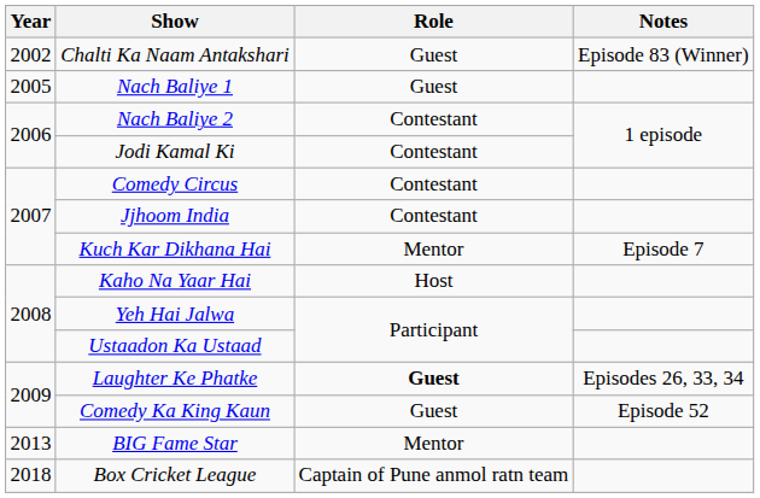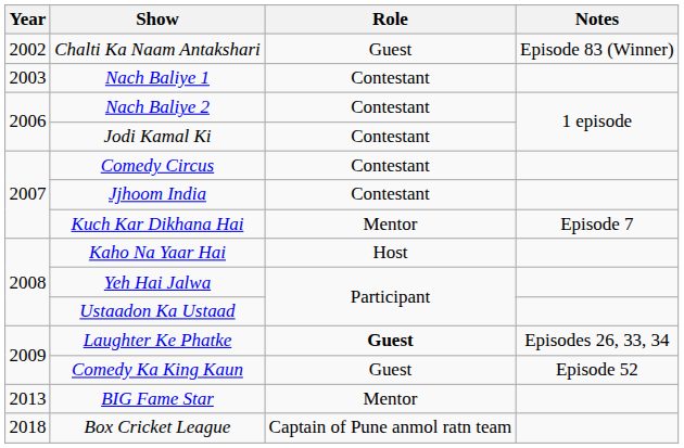 <table class="sortable wikitable" style="text-align:center;">
 <tr>
 <th scope="column">Year</th>
 <th scope="col">Show</th>
 <th scope="col">Role</th>
 <th class="unsortable" scope="col">Notes</th>
 </tr>
 <tr>
 <td>2002</td>
 <td><em>Chalti Ka Naam Antakshari</em></td>
 <td>Guest</td>
 <td>Episode 83 (Winner)</td>
 </tr>
 <tr>
-<td>2005</td>
+<td>2003</td>
 <td><em><a href='#'>Nach Baliye 1</a></em></td>
-<td>Guest</td>
+<td>Contestant</td>
 <td></td>
 </tr>
 <tr>
 <td rowspan="2">2006</td>
 <td><em><a href='#'>Nach Baliye 2</a></em></td>
 <td>Contestant</td>
 <td rowspan="2">1 episode</td>
 </tr>
 <tr>
 <td><em>Jodi Kamal Ki</em></td>
 <td>Contestant</td>
 </tr>
 <tr>
 <td rowspan="3">2007</td>
 <td><em><a href='#'>Comedy Circus</a></em></td>
 <td>Contestant</td>
 <td></td>
 </tr>
 <tr>
 <td><em><a href='#'>Jjhoom India</a></em></td>
 <td>Contestant</td>
 <td></td>
 </tr>
 <tr>
 <td><em><a href='#'>Kuch Kar Dikhana Hai</a></em></td>
 <td>Mentor</td>
 <td>Episode 7</td>
 </tr>
 <tr>
 <td rowspan="3">2008</td>
 <td><em><a href='#'>Kaho Na Yaar Hai</a></em></td>
 <td>Host</td>
 <td></td>
 </tr>
 <tr>
 <td><em><a href='#'>Yeh Hai Jalwa</a></em></td>
 <td rowspan="2">Participant</td>
 <td></td>
 </tr>
 <tr>
 <td><em><a href='#'>Ustaadon Ka Ustaad</a></em></td>
 <td></td>
 </tr>
 <tr>
 <td rowspan="2">2009</td>
 <td><em><a href='#'>Laughter Ke Phatke</a></em></td>
 <td><strong>Guest</strong></td>
 <td>Episodes 26, 33, 34</td>
 </tr>
 <tr>
 <td><em><a href='#'>Comedy Ka King Kaun</a></em></td>
 <td>Guest</td>
 <td>Episode 52</td>
 </tr>
 <tr>
 <td>2013</td>
 <td><em><a href='#'>BIG Fame Star</a></em></td>
 <td>Mentor</td>
 <td></td>
 </tr>
 <tr>
 <td>2018</td>
 <td><em>Box Cricket League</em></td>
 <td>Captain of Pune anmol ratn team</td>
 <td></td>
 </tr>
 </table>
